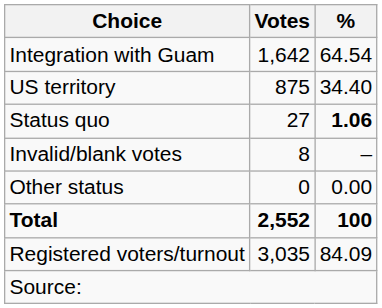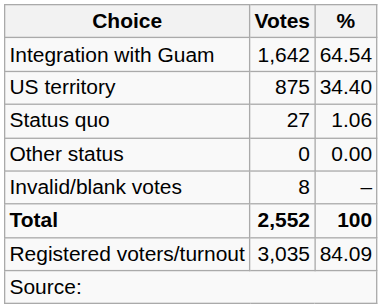 <table class=wikitable style=text-align:right>
 <tr>
 <th>Choice</th>
 <th>Votes</th>
 <th>%</th>
 </tr>
 <tr>
 <td align=left>Integration with Guam</td>
 <td>1,642</td>
 <td>64.54</td>
 </tr>
 <tr>
 <td align=left>US territory</td>
 <td>875</td>
 <td>34.40</td>
 </tr>
 <tr>
 <td align=left>Status quo</td>
 <td>27</td>
-<td><strong>1.06</strong></td>
+<td>1.06</td>
+</tr>
+<tr>
+<td align=left>Other status</td>
+<td>0</td>
+<td>0.00</td>
 </tr>
 <tr>
 <td align=left>Invalid/blank votes</td>
 <td>8</td>
 <td>–</td>
-</tr>
-<tr>
-<td align=left>Other status</td>
-<td>0</td>
-<td>0.00</td>
 </tr>
 <tr>
 <td align=left><strong>Total</strong></td>
 <td><strong>2,552</strong></td>
 <td><strong>100</strong></td>
 </tr>
 <tr>
 <td align=left>Registered voters/turnout</td>
 <td>3,035</td>
 <td>84.09</td>
 </tr>
 <tr>
 <td align=left colspan=3>Source: </td>
 </tr>
 </table>
